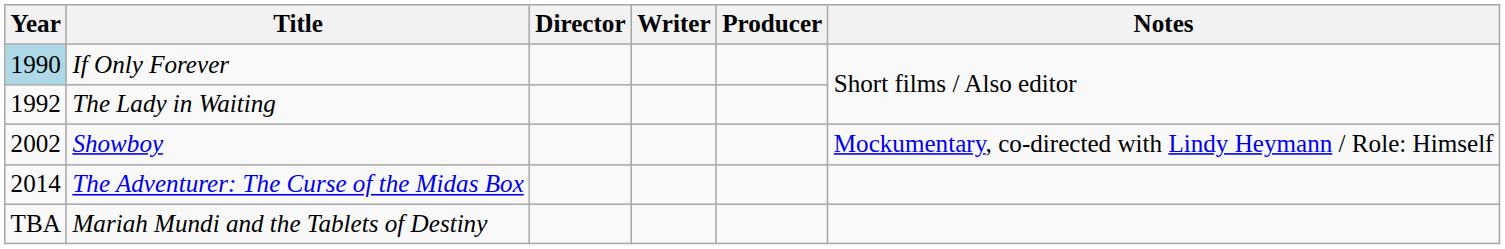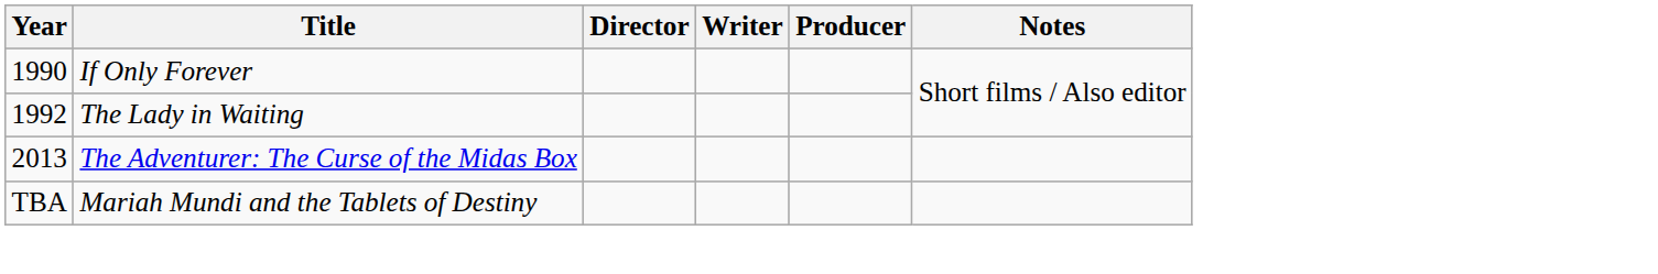 <table class="wikitable sortable">
 <tr>
 <th>Year</th>
 <th>Title</th>
 <th>Director</th>
 <th>Writer</th>
 <th>Producer</th>
 <th>Notes</th>
 </tr>
 <tr>
-<td style="background: lightblue;">1990</td>
+<td>1990</td>
 <td><em>If Only Forever</em></td>
 <td></td>
 <td></td>
 <td></td>
 <td rowspan="2">Short films / Also editor</td>
 </tr>
 <tr>
 <td>1992</td>
 <td><em>The Lady in Waiting</em></td>
 <td></td>
 <td></td>
 <td></td>
 </tr>
 <tr>
-<td>2002</td>
-<td><em><a href='#'>Showboy</a></em></td>
-<td></td>
-<td></td>
-<td></td>
-<td><a href='#'>Mockumentary</a>, co-directed with <a href='#'>Lindy Heymann</a> / Role: Himself</td>
-</tr>
-<tr>
-<td>2014</td>
+<td>2013</td>
 <td><em><a href='#'>The Adventurer: The Curse of the Midas Box</a></em></td>
 <td></td>
 <td></td>
 <td></td>
 <td></td>
 </tr>
 <tr>
 <td>TBA</td>
 <td><em>Mariah Mundi and the Tablets of Destiny</em></td>
 <td></td>
 <td></td>
 <td></td>
 <td></td>
 </tr>
 </table>
